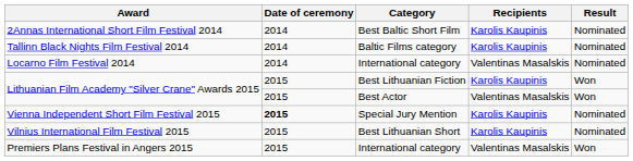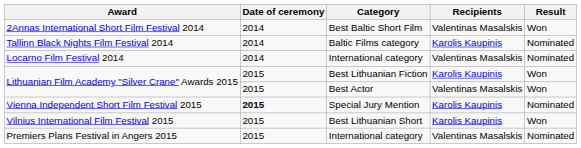 <table class="wikitable sortable">
 <tr>
 <th>Award</th>
 <th>Date of ceremony</th>
 <th>Category</th>
 <th>Recipients</th>
 <th>Result</th>
 </tr>
 <tr>
 <td><a href='#'>2Annas International Short Film Festival</a> 2014</td>
 <td>2014</td>
 <td>Best Baltic Short Film</td>
-<td><a href='#'>Karolis Kaupinis</a></td>
-<td>Nominated</td>
+<td>Valentinas Masalskis</td>
+<td>Won</td>
 </tr>
 <tr>
 <td><a href='#'>Tallinn Black Nights Film Festival</a> 2014 </td>
 <td>2014</td>
 <td>Baltic Films category</td>
 <td><a href='#'>Karolis Kaupinis</a></td>
 <td>Nominated</td>
 </tr>
 <tr>
 <td><a href='#'>Locarno Film Festival</a> 2014 </td>
 <td>2014</td>
 <td>International category</td>
 <td>Valentinas Masalskis</td>
 <td>Nominated</td>
 </tr>
 <tr>
 <td rowspan="2"><a href='#'>Lithuanian Film Academy "Silver Crane"</a> Awards 2015 </td>
 <td>2015</td>
 <td>Best Lithuanian Fiction</td>
 <td><a href='#'>Karolis Kaupinis</a></td>
 <td>Won</td>
 </tr>
 <tr>
 <td>2015</td>
 <td>Best Actor</td>
 <td>Valentinas Masalskis</td>
 <td>Won</td>
 </tr>
 <tr>
 <td><a href='#'>Vienna Independent Short Film Festival</a> 2015 </td>
 <td><strong>2015</strong></td>
 <td>Special Jury Mention</td>
 <td><a href='#'>Karolis Kaupinis</a></td>
 <td>Nominated</td>
 </tr>
 <tr>
 <td><a href='#'>Vilnius International Film Festival</a> 2015 </td>
 <td>2015</td>
 <td>Best Lithuanian Short</td>
 <td><a href='#'>Karolis Kaupinis</a></td>
-<td>Nominated</td>
+<td>Won</td>
 </tr>
 <tr>
 <td>Premiers Plans Festival in Angers 2015 </td>
 <td>2015</td>
 <td>International category</td>
 <td>Valentinas Masalskis</td>
-<td>Won</td>
+<td>Nominated</td>
 </tr>
 </table>
